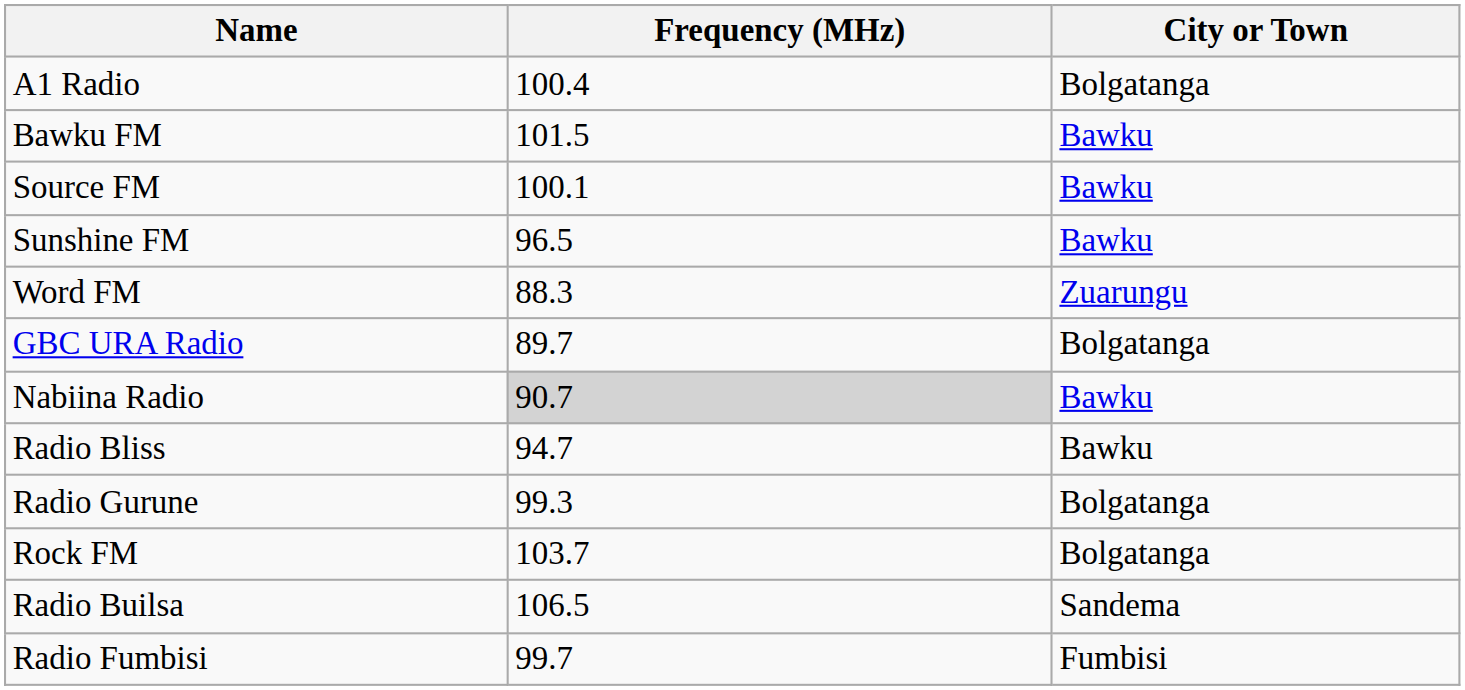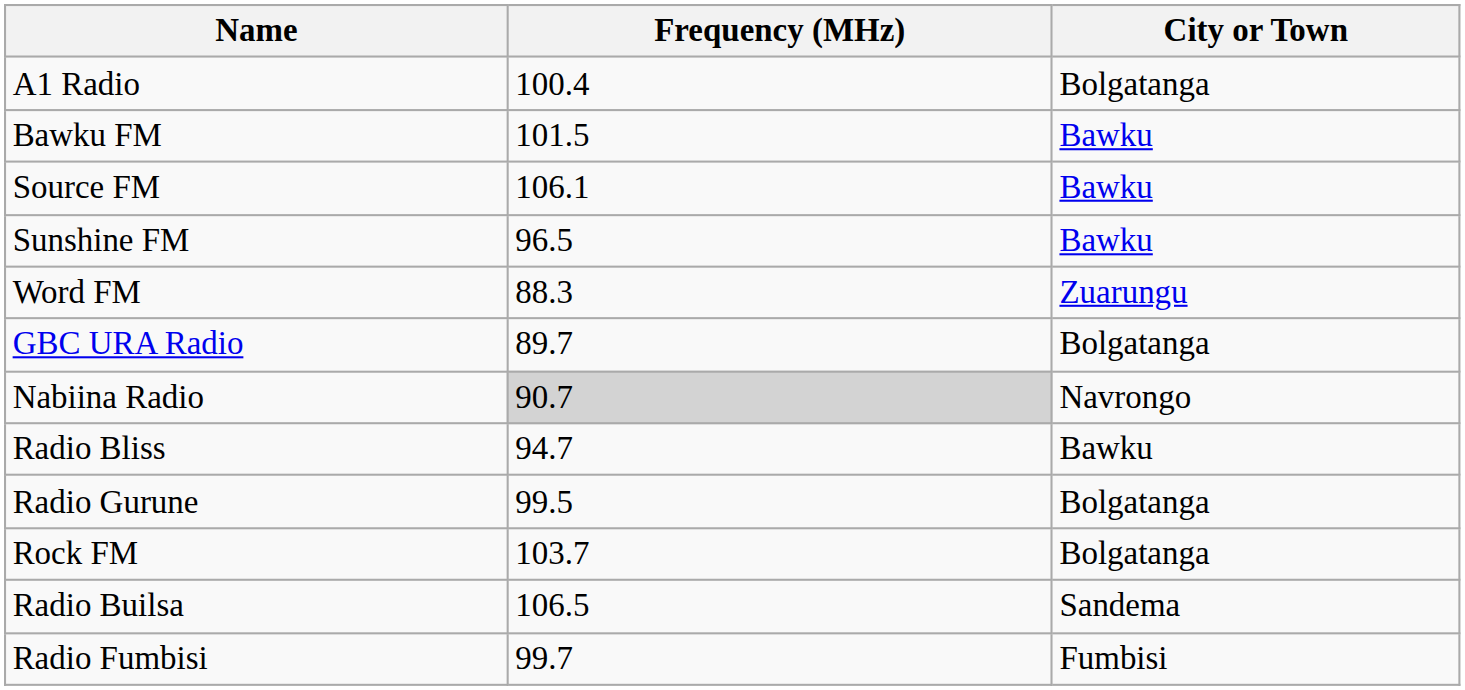 <table class="wikitable sortable" style="width:80%;">
 <tr>
 <th>Name</th>
 <th>Frequency (MHz)</th>
 <th>City or Town</th>
 </tr>
 <tr>
 <td>A1 Radio</td>
 <td>100.4</td>
 <td>Bolgatanga</td>
 </tr>
 <tr>
 <td>Bawku FM</td>
 <td>101.5</td>
 <td><a href='#'>Bawku</a></td>
 </tr>
 <tr>
 <td>Source FM</td>
-<td>100.1</td>
+<td>106.1</td>
 <td><a href='#'>Bawku</a></td>
 </tr>
 <tr>
 <td>Sunshine FM</td>
 <td>96.5</td>
 <td><a href='#'>Bawku</a></td>
 </tr>
 <tr>
 <td>Word FM</td>
 <td>88.3</td>
 <td><a href='#'>Zuarungu</a></td>
 </tr>
 <tr>
 <td><a href='#'>GBC URA Radio</a></td>
 <td>89.7</td>
 <td>Bolgatanga</td>
 </tr>
 <tr>
 <td>Nabiina Radio</td>
 <td style="background: lightgrey;">90.7</td>
-<td><a href='#'>Bawku</a></td>
+<td>Navrongo</td>
 </tr>
 <tr>
 <td>Radio Bliss</td>
 <td>94.7</td>
 <td>Bawku</td>
 </tr>
 <tr>
 <td>Radio Gurune</td>
-<td>99.3</td>
+<td>99.5</td>
 <td>Bolgatanga</td>
 </tr>
 <tr>
 <td>Rock FM</td>
 <td>103.7</td>
 <td>Bolgatanga</td>
 </tr>
 <tr>
 <td>Radio Builsa</td>
 <td>106.5</td>
 <td>Sandema</td>
 </tr>
 <tr>
 <td>Radio Fumbisi</td>
 <td>99.7</td>
 <td>Fumbisi</td>
 </tr>
 </table>
